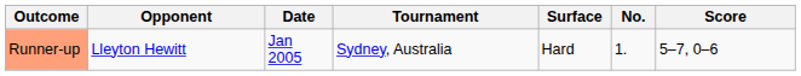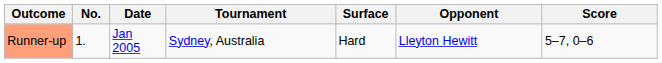 <table class=wikitable>
 <tr>
 <th width=80>Outcome</th>
-<th width=180>Opponent</th>
+<th width=40>No.</th>
 <th width=65>Date</th>
 <th width=210>Tournament</th>
 <th width=70>Surface</th>
-<th width=40>No.</th>
+<th width=180>Opponent</th>
 <th width=140>Score</th>
 </tr>
 <tr>
 <td style="background:#ffa07a;">Runner-up</td>
-<td> <a href='#'>Lleyton Hewitt</a></td>
+<td>1.</td>
 <td><a href='#'>Jan 2005</a></td>
 <td><a href='#'>Sydney</a>, Australia</td>
 <td>Hard</td>
-<td>1.</td>
+<td> <a href='#'>Lleyton Hewitt</a></td>
 <td>5–7, 0–6</td>
 </tr>
 </table>
